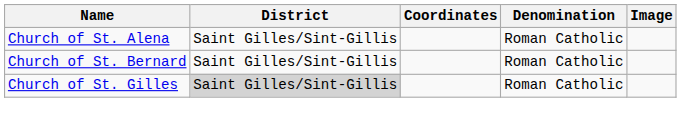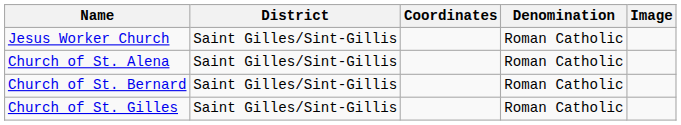 <table class="wikitable sortable">
 <tr>
 <th>Name</th>
 <th>District</th>
 <th>Coordinates</th>
 <th>Denomination</th>
 <th>Image</th>
+</tr>
+<tr>
+<td><a href='#'>Jesus Worker Church</a></td>
+<td>Saint Gilles/Sint-Gillis</td>
+<td></td>
+<td>Roman Catholic</td>
+<td></td>
 </tr>
 <tr>
 <td><a href='#'>Church of St. Alena</a></td>
 <td>Saint Gilles/Sint-Gillis</td>
 <td></td>
 <td>Roman Catholic</td>
 <td></td>
 </tr>
 <tr>
 <td><a href='#'>Church of St. Bernard</a></td>
 <td>Saint Gilles/Sint-Gillis</td>
 <td></td>
 <td>Roman Catholic</td>
 <td></td>
 </tr>
 <tr>
 <td><a href='#'>Church of St. Gilles</a></td>
-<td style="background: lightgrey;">Saint Gilles/Sint-Gillis</td>
+<td>Saint Gilles/Sint-Gillis</td>
 <td></td>
 <td>Roman Catholic</td>
 <td></td>
 </tr>
 </table>
